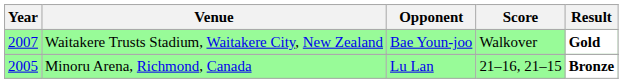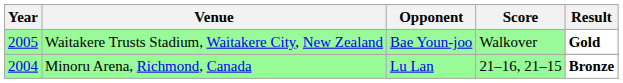 <table class="sortable wikitable" style="font-size: 90%;">
 <tr>
 <th>Year</th>
 <th>Venue</th>
 <th>Opponent</th>
 <th>Score</th>
 <th>Result</th>
 </tr>
 <tr style="background:#98FB98">
-<td align="center"><a href='#'>2007</a></td>
+<td align="center"><a href='#'>2005</a></td>
 <td align="left">Waitakere Trusts Stadium, <a href='#'>Waitakere City</a>, <a href='#'>New Zealand</a></td>
 <td align="left"> <a href='#'>Bae Youn-joo</a></td>
 <td align="left">Walkover</td>
 <td style="text-align:left; background:white"> <strong>Gold</strong></td>
 </tr>
 <tr>
 </tr>
 <tr style="background:#98FB98">
-<td align="center"><a href='#'>2005</a></td>
+<td align="center"><a href='#'>2004</a></td>
 <td align="left">Minoru Arena, <a href='#'>Richmond</a>, <a href='#'>Canada</a></td>
 <td align="left"> <a href='#'>Lu Lan</a></td>
 <td align="left">21–16, 21–15</td>
 <td style="text-align:left; background:white"> <strong>Bronze</strong></td>
 </tr>
 </table>
